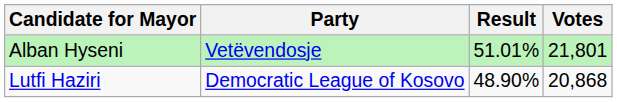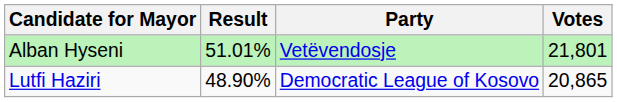 <table class=wikitable>
 <tr>
 <th>Candidate for Mayor</th>
+<th>Result</th>
 <th>Party</th>
-<th>Result</th>
 <th>Votes</th>
 </tr>
 <tr>
 <td style="background:#BBF3BB;">Alban Hyseni</td>
+<td style="background:#BBF3BB;">51.01%</td>
 <td style="background:#BBF3BB;"><a href='#'>Vetëvendosje</a></td>
-<td style="background:#BBF3BB;">51.01%</td>
 <td style="background:#BBF3BB;">21,801</td>
 </tr>
 <tr>
 <td><a href='#'>Lutfi Haziri</a></td>
+<td>48.90%</td>
 <td><a href='#'>Democratic League of Kosovo</a></td>
-<td>48.90%</td>
-<td>20,868</td>
+<td>20,865</td>
 </tr>
 </table>
